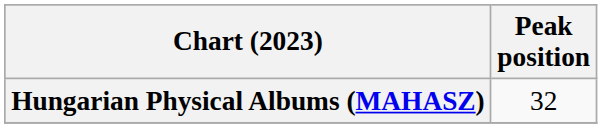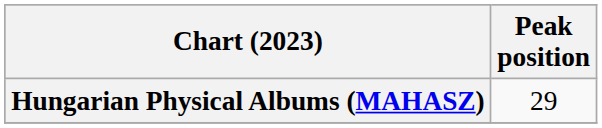 <table class="wikitable sortable plainrowheaders" style="text-align:center;">
 <tr>
 <th scope="col">Chart (2023)</th>
 <th scope="col">Peak<br>position</th>
 </tr>
 <tr>
 <th scope="row">Hungarian Physical Albums (<a href='#'>MAHASZ</a>)</th>
-<td>32</td>
+<td>29</td>
 </tr>
 <tr>
 </tr>
 </table>
